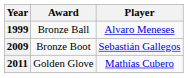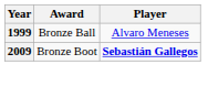 <table class="wikitable" style="text-align: center;">
 <tr>
 <th>Year</th>
 <th>Award</th>
 <th>Player</th>
 </tr>
 <tr>
 <th>1999</th>
 <td>Bronze Ball</td>
 <td><a href='#'>Alvaro Meneses</a></td>
 </tr>
 <tr>
 <th>2009</th>
 <td>Bronze Boot</td>
-<td><a href='#'>Sebastián Gallegos</a></td>
-</tr>
-<tr>
-<th>2011</th>
-<td>Golden Glove</td>
-<td><a href='#'>Mathías Cubero</a></td>
+<td><strong><a href='#'>Sebastián Gallegos</a></strong></td>
 </tr>
 </table>
